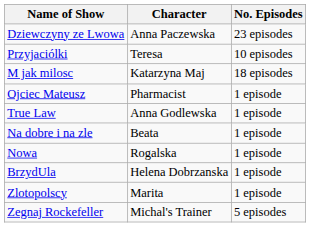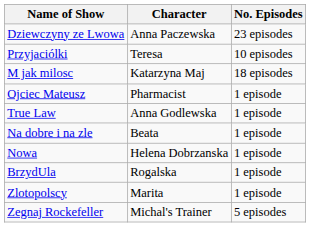 <table class="wikitable sortable">
 <tr>
 <th>Name of Show</th>
 <th>Character</th>
 <th>No. Episodes</th>
 </tr>
 <tr>
 <td><a href='#'>Dziewczyny ze Lwowa</a></td>
 <td>Anna Paczewska</td>
 <td>23 episodes</td>
 </tr>
 <tr>
 <td><a href='#'>Przyjaciólki</a></td>
 <td>Teresa</td>
 <td>10 episodes</td>
 </tr>
 <tr>
 <td><a href='#'>M jak milosc</a></td>
 <td>Katarzyna Maj</td>
 <td>18 episodes</td>
 </tr>
 <tr>
 <td><a href='#'>Ojciec Mateusz</a></td>
 <td>Pharmacist</td>
 <td>1 episode</td>
 </tr>
 <tr>
 <td><a href='#'>True Law</a></td>
 <td>Anna Godlewska</td>
 <td>1 episode</td>
 </tr>
 <tr>
 <td><a href='#'>Na dobre i na zle</a></td>
 <td>Beata</td>
 <td>1 episode</td>
 </tr>
 <tr>
 <td><a href='#'>Nowa</a></td>
-<td>Rogalska</td>
+<td>Helena Dobrzanska</td>
 <td>1 episode</td>
 </tr>
 <tr>
 <td><a href='#'>BrzydUla</a></td>
-<td>Helena Dobrzanska</td>
+<td>Rogalska</td>
 <td>1 episode</td>
 </tr>
 <tr>
 <td><a href='#'>Zlotopolscy</a></td>
 <td>Marita</td>
 <td>1 episode</td>
 </tr>
 <tr>
 <td><a href='#'>Zegnaj Rockefeller</a></td>
 <td>Michal's Trainer</td>
 <td>5 episodes</td>
 </tr>
 </table>
